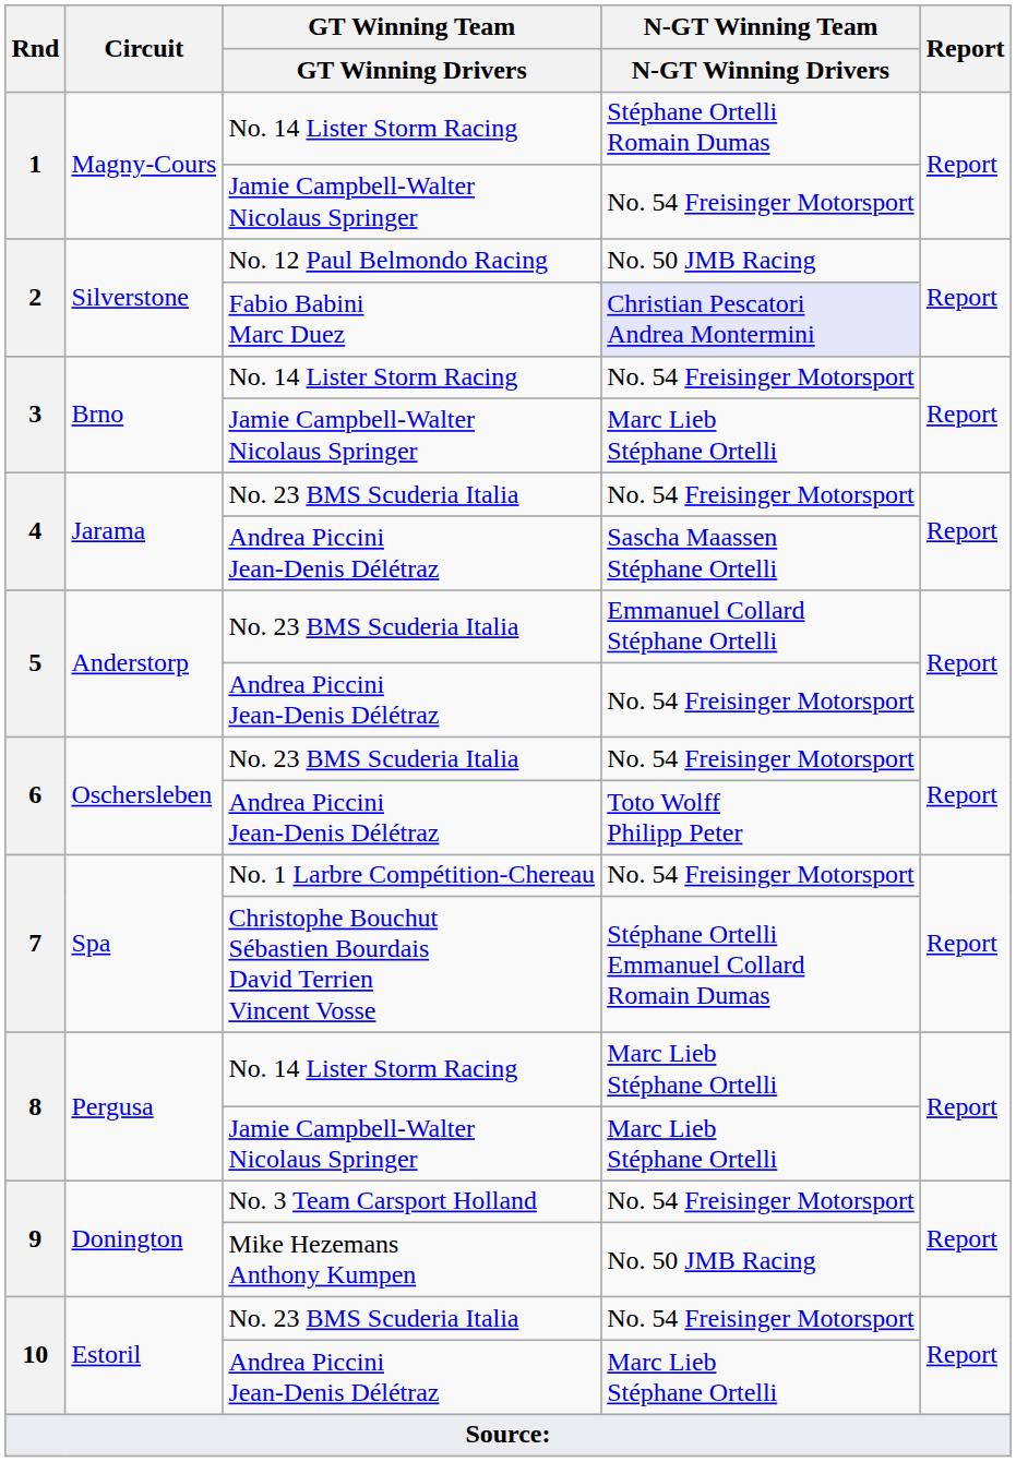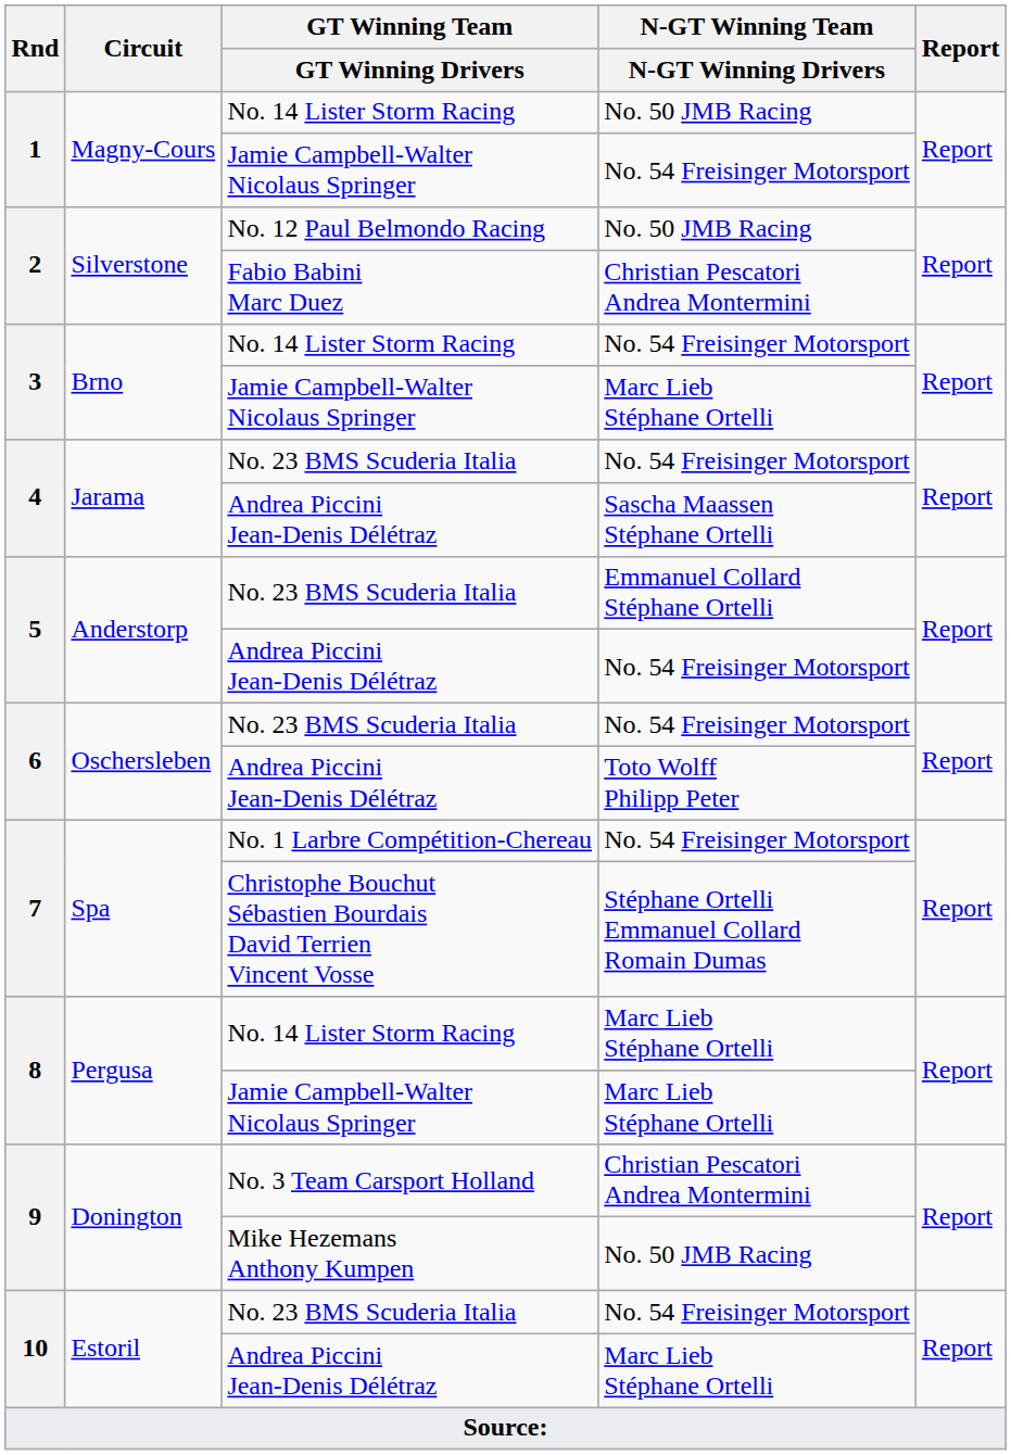 <table class="wikitable" style="font-size: 90%;">
 <tr>
 <th rowspan=2>Rnd</th>
 <th rowspan=2>Circuit</th>
 <th>GT Winning Team</th>
 <th>N-GT Winning Team</th>
 <th rowspan=2>Report</th>
 </tr>
 <tr>
 <th>GT Winning Drivers</th>
 <th>N-GT Winning Drivers</th>
 </tr>
 <tr>
 <th rowspan=2>1</th>
 <td rowspan=2><a href='#'>Magny-Cours</a></td>
 <td> No. 14 <a href='#'>Lister Storm Racing</a></td>
-<td> <a href='#'>Stéphane Ortelli</a><br> <a href='#'>Romain Dumas</a></td>
+<td> No. 50 <a href='#'>JMB Racing</a></td>
 <td rowspan=2><a href='#'>Report</a></td>
 </tr>
 <tr>
 <td> <a href='#'>Jamie Campbell-Walter</a><br> <a href='#'>Nicolaus Springer</a></td>
 <td> No. 54 <a href='#'>Freisinger Motorsport</a></td>
 </tr>
 <tr>
 <th rowspan=2>2</th>
 <td rowspan=2><a href='#'>Silverstone</a></td>
 <td> No. 12 <a href='#'>Paul Belmondo Racing</a></td>
 <td> No. 50 <a href='#'>JMB Racing</a></td>
 <td rowspan=2><a href='#'>Report</a></td>
 </tr>
 <tr>
 <td> <a href='#'>Fabio Babini</a><br> <a href='#'>Marc Duez</a></td>
-<td style="background: lavender;"> <a href='#'>Christian Pescatori</a><br> <a href='#'>Andrea Montermini</a></td>
+<td> <a href='#'>Christian Pescatori</a><br> <a href='#'>Andrea Montermini</a></td>
 </tr>
 <tr>
 <th rowspan=2>3</th>
 <td rowspan=2><a href='#'>Brno</a></td>
 <td> No. 14 <a href='#'>Lister Storm Racing</a></td>
 <td> No. 54 <a href='#'>Freisinger Motorsport</a></td>
 <td rowspan=2><a href='#'>Report</a></td>
 </tr>
 <tr>
 <td> <a href='#'>Jamie Campbell-Walter</a><br> <a href='#'>Nicolaus Springer</a></td>
 <td> <a href='#'>Marc Lieb</a><br> <a href='#'>Stéphane Ortelli</a></td>
 </tr>
 <tr>
 <th rowspan=2>4</th>
 <td rowspan=2><a href='#'>Jarama</a></td>
 <td> No. 23 <a href='#'>BMS Scuderia Italia</a></td>
 <td> No. 54 <a href='#'>Freisinger Motorsport</a></td>
 <td rowspan=2><a href='#'>Report</a></td>
 </tr>
 <tr>
 <td> <a href='#'>Andrea Piccini</a><br> <a href='#'>Jean-Denis Délétraz</a></td>
 <td> <a href='#'>Sascha Maassen</a><br> <a href='#'>Stéphane Ortelli</a></td>
 </tr>
 <tr>
 <th rowspan=2>5</th>
 <td rowspan=2><a href='#'>Anderstorp</a></td>
 <td> No. 23 <a href='#'>BMS Scuderia Italia</a></td>
 <td> <a href='#'>Emmanuel Collard</a><br> <a href='#'>Stéphane Ortelli</a></td>
 <td rowspan=2><a href='#'>Report</a></td>
 </tr>
 <tr>
 <td> <a href='#'>Andrea Piccini</a><br> <a href='#'>Jean-Denis Délétraz</a></td>
 <td> No. 54 <a href='#'>Freisinger Motorsport</a></td>
 </tr>
 <tr>
 <th rowspan=2>6</th>
 <td rowspan=2><a href='#'>Oschersleben</a></td>
 <td> No. 23 <a href='#'>BMS Scuderia Italia</a></td>
 <td> No. 54 <a href='#'>Freisinger Motorsport</a></td>
 <td rowspan=2><a href='#'>Report</a></td>
 </tr>
 <tr>
 <td> <a href='#'>Andrea Piccini</a><br> <a href='#'>Jean-Denis Délétraz</a></td>
 <td> <a href='#'>Toto Wolff</a><br> <a href='#'>Philipp Peter</a></td>
 </tr>
 <tr>
 <th rowspan=2>7</th>
 <td rowspan=2><a href='#'>Spa</a></td>
 <td> No. 1 <a href='#'>Larbre Compétition-Chereau</a></td>
 <td> No. 54 <a href='#'>Freisinger Motorsport</a></td>
 <td rowspan=2><a href='#'>Report</a></td>
 </tr>
 <tr>
 <td> <a href='#'>Christophe Bouchut</a><br> <a href='#'>Sébastien Bourdais</a><br> <a href='#'>David Terrien</a><br> <a href='#'>Vincent Vosse</a></td>
 <td> <a href='#'>Stéphane Ortelli</a><br> <a href='#'>Emmanuel Collard</a><br> <a href='#'>Romain Dumas</a></td>
 </tr>
 <tr>
 <th rowspan=2>8</th>
 <td rowspan=2><a href='#'>Pergusa</a></td>
 <td> No. 14 <a href='#'>Lister Storm Racing</a></td>
 <td> <a href='#'>Marc Lieb</a><br> <a href='#'>Stéphane Ortelli</a></td>
 <td rowspan=2><a href='#'>Report</a></td>
 </tr>
 <tr>
 <td> <a href='#'>Jamie Campbell-Walter</a><br> <a href='#'>Nicolaus Springer</a></td>
 <td> <a href='#'>Marc Lieb</a><br> <a href='#'>Stéphane Ortelli</a></td>
 </tr>
 <tr>
 <th rowspan=2>9</th>
 <td rowspan=2><a href='#'>Donington</a></td>
 <td> No. 3 <a href='#'>Team Carsport Holland</a></td>
-<td> No. 54 <a href='#'>Freisinger Motorsport</a></td>
+<td> <a href='#'>Christian Pescatori</a><br> <a href='#'>Andrea Montermini</a></td>
 <td rowspan=2><a href='#'>Report</a></td>
 </tr>
 <tr>
 <td> Mike Hezemans<br> <a href='#'>Anthony Kumpen</a></td>
 <td> No. 50 <a href='#'>JMB Racing</a></td>
 </tr>
 <tr>
 <th rowspan=2>10</th>
 <td rowspan=2><a href='#'>Estoril</a></td>
 <td> No. 23 <a href='#'>BMS Scuderia Italia</a></td>
 <td> No. 54 <a href='#'>Freisinger Motorsport</a></td>
 <td rowspan=2><a href='#'>Report</a></td>
 </tr>
 <tr>
 <td> <a href='#'>Andrea Piccini</a><br> <a href='#'>Jean-Denis Délétraz</a></td>
 <td> <a href='#'>Marc Lieb</a><br> <a href='#'>Stéphane Ortelli</a></td>
 </tr>
 <tr class="sortbottom">
 <td colspan="5" style="background-color:#EAECF0;text-align:center"><strong>Source:</strong></td>
 </tr>
 </table>
